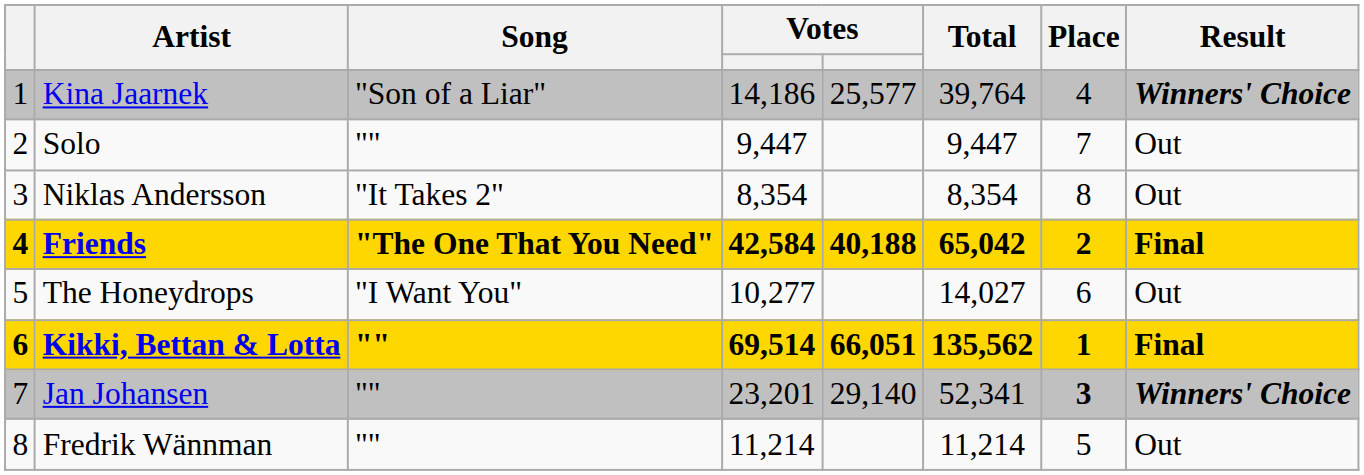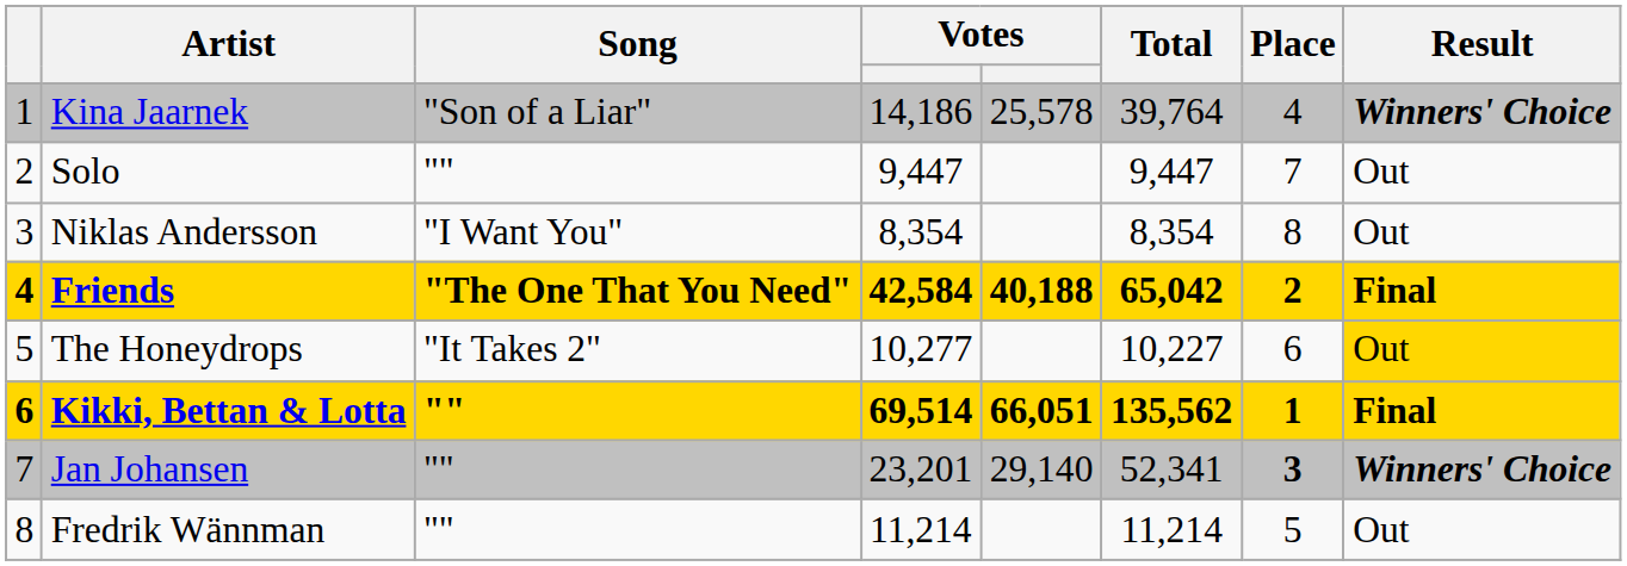 <table class="sortable wikitable" style="margin: 1em auto 1em auto; text-align:center;">
 <tr>
 <th rowspan="2"></th>
 <th rowspan="2">Artist</th>
 <th rowspan="2">Song</th>
 <th colspan="2">Votes</th>
 <th rowspan="2">Total</th>
 <th rowspan="2">Place</th>
 <th rowspan="2" class="unsortable">Result</th>
 </tr>
 <tr>
 <th></th>
 <th></th>
 </tr>
 <tr style="background:silver;">
 <td>1</td>
 <td align="left"><a href='#'>Kina Jaarnek</a></td>
 <td align="left">"Son of a Liar"</td>
 <td>14,186</td>
-<td>25,577</td>
+<td>25,578</td>
 <td>39,764</td>
 <td>4</td>
 <td align="left"><strong><em>Winners' Choice</em></strong></td>
 </tr>
 <tr>
 <td>2</td>
 <td align="left">Solo</td>
 <td align="left">""</td>
 <td>9,447</td>
 <td></td>
 <td>9,447</td>
 <td>7</td>
 <td align="left">Out</td>
 </tr>
 <tr>
 <td>3</td>
 <td align="left">Niklas Andersson</td>
-<td align="left">"It Takes 2"</td>
+<td align="left">"I Want You"</td>
 <td>8,354</td>
 <td></td>
 <td>8,354</td>
 <td>8</td>
 <td align="left">Out</td>
 </tr>
 <tr style="background:gold;">
 <td><strong>4</strong></td>
 <td align="left"><strong><a href='#'>Friends</a></strong></td>
 <td align="left"><strong>"The One That You Need"</strong></td>
 <td><strong>42,584</strong></td>
 <td><strong>40,188</strong></td>
 <td><strong>65,042</strong></td>
 <td><strong>2</strong></td>
 <td align="left"><strong>Final</strong></td>
 </tr>
 <tr>
 <td>5</td>
 <td align="left">The Honeydrops</td>
-<td align="left">"I Want You"</td>
+<td align="left">"It Takes 2"</td>
 <td>10,277</td>
 <td></td>
-<td>14,027</td>
+<td>10,227</td>
 <td>6</td>
-<td align="left">Out</td>
+<td align="left" style="background: gold;">Out</td>
 </tr>
 <tr style="background:gold;">
 <td><strong>6</strong></td>
 <td align="left"><strong><a href='#'>Kikki, Bettan & Lotta</a></strong></td>
 <td align="left"><strong>""</strong></td>
 <td><strong>69,514</strong></td>
 <td><strong>66,051</strong></td>
 <td><strong>135,562</strong></td>
 <td><strong>1</strong></td>
 <td align="left"><strong>Final</strong></td>
 </tr>
 <tr style="background:silver;">
 <td>7</td>
 <td align="left"><a href='#'>Jan Johansen</a></td>
 <td align="left">""</td>
 <td>23,201</td>
 <td>29,140</td>
 <td>52,341</td>
 <td><strong>3</strong></td>
 <td align="left"><strong><em>Winners' Choice</em></strong></td>
 </tr>
 <tr>
 <td>8</td>
 <td align="left">Fredrik Wännman</td>
 <td align="left">""</td>
 <td>11,214</td>
 <td></td>
 <td>11,214</td>
 <td>5</td>
 <td align="left">Out</td>
 </tr>
 </table>
